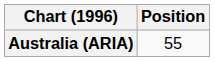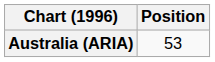 <table class="wikitable plainrowheaders" style="text-align:center">
 <tr>
 <th>Chart (1996)</th>
 <th>Position</th>
 </tr>
 <tr>
 <th scope="row">Australia (ARIA)</th>
-<td>55</td>
+<td>53</td>
 </tr>
 </table>
